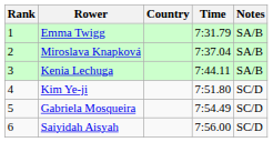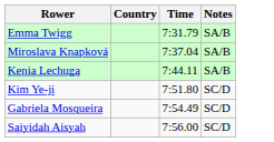 <table class="wikitable">
 <tr>
-<th>Rank</th>
 <th>Rower</th>
 <th>Country</th>
 <th>Time</th>
 <th>Notes</th>
 </tr>
 <tr bgcolor=ccffcc>
-<td>1</td>
 <td><a href='#'>Emma Twigg</a></td>
 <td></td>
 <td>7:31.79</td>
 <td>SA/B</td>
 </tr>
 <tr bgcolor=ccffcc>
-<td>2</td>
 <td><a href='#'>Miroslava Knapková</a></td>
 <td></td>
 <td>7:37.04</td>
 <td>SA/B</td>
 </tr>
 <tr bgcolor=ccffcc>
-<td>3</td>
 <td><a href='#'>Kenia Lechuga</a></td>
 <td></td>
 <td>7:44.11</td>
 <td>SA/B</td>
 </tr>
 <tr>
-<td>4</td>
 <td><a href='#'>Kim Ye-ji</a></td>
 <td></td>
 <td>7:51.80</td>
 <td>SC/D</td>
 </tr>
 <tr>
-<td>5</td>
 <td><a href='#'>Gabriela Mosqueira</a></td>
 <td></td>
 <td>7:54.49</td>
 <td>SC/D</td>
 </tr>
 <tr>
-<td>6</td>
 <td><a href='#'>Saiyidah Aisyah</a></td>
 <td></td>
 <td>7:56.00</td>
 <td>SC/D</td>
 </tr>
 </table>
